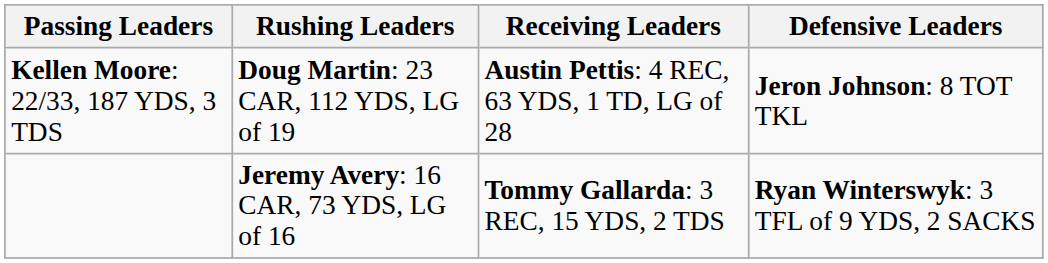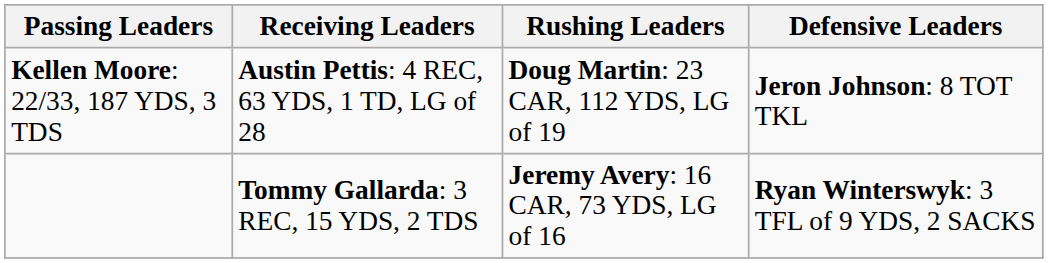 <table class="wikitable">
 <tr>
 <th>Passing Leaders</th>
+<th>Receiving Leaders</th>
 <th>Rushing Leaders</th>
-<th>Receiving Leaders</th>
 <th>Defensive Leaders</th>
 </tr>
 <tr>
 <td><strong>Kellen Moore</strong>: 22/33, 187 YDS, 3 TDS</td>
+<td><strong>Austin Pettis</strong>: 4 REC, 63 YDS, 1 TD, LG of 28</td>
 <td><strong>Doug Martin</strong>: 23 CAR, 112 YDS, LG of 19</td>
-<td><strong>Austin Pettis</strong>: 4 REC, 63 YDS, 1 TD, LG of 28</td>
 <td><strong>Jeron Johnson</strong>: 8 TOT TKL</td>
 </tr>
 <tr>
 <td></td>
+<td><strong>Tommy Gallarda</strong>: 3 REC, 15 YDS, 2 TDS</td>
 <td><strong>Jeremy Avery</strong>: 16 CAR, 73 YDS, LG of 16</td>
-<td><strong>Tommy Gallarda</strong>: 3 REC, 15 YDS, 2 TDS</td>
 <td><strong>Ryan Winterswyk</strong>: 3 TFL of 9 YDS, 2 SACKS</td>
 </tr>
 </table>
